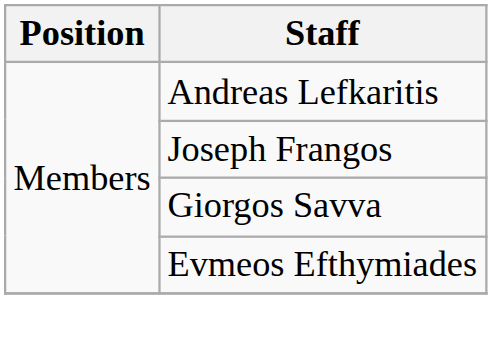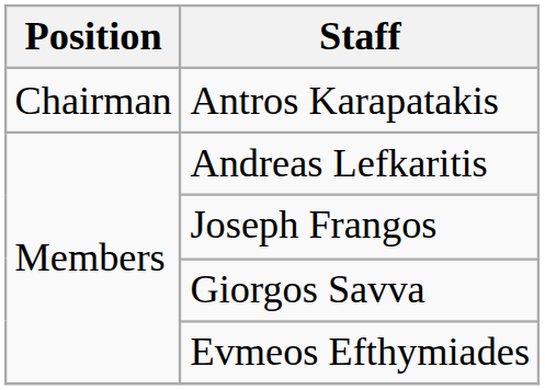 <table class="wikitable" style="text-align: center">
 <tr>
 <th align=left>Position</th>
 <th align=left>Staff</th>
+</tr>
+<tr>
+<td align=left>Chairman</td>
+<td align=left> Antros Karapatakis</td>
 </tr>
 <tr>
 <td rowspan="4" align=left>Members</td>
 <td align=left> Andreas Lefkaritis</td>
 </tr>
 <tr>
 <td align=left> Joseph Frangos</td>
 </tr>
 <tr>
 <td align=left> Giorgos Savva</td>
 </tr>
 <tr>
 <td align=left> Evmeos Efthymiades</td>
 </tr>
 <tr>
 </tr>
 </table>
